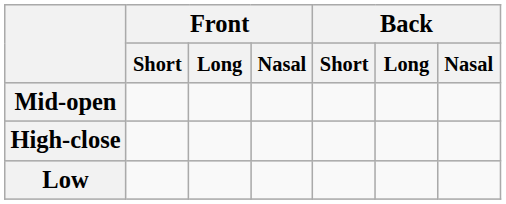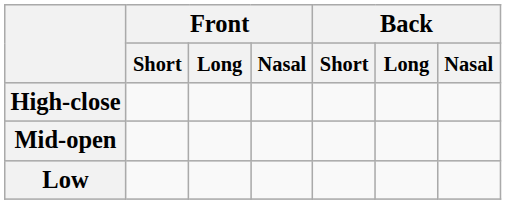 <table class="wikitable">
 <tr>
 <th rowspan="2"></th>
 <th colspan="3">Front</th>
 <th colspan="3">Back</th>
 </tr>
 <tr>
 <th><small>Short</small></th>
 <th><small>Long</small></th>
 <th><small>Nasal</small></th>
 <th><small>Short</small></th>
 <th><small>Long</small></th>
 <th><small>Nasal</small></th>
 </tr>
 <tr>
+<th><strong>High-close</strong></th>
+<td style="width:25pt; text-align:center;"></td>
+<td style="width:25pt; text-align:center;"></td>
+<td style="width:25pt; text-align:center;"></td>
+<td style="width:25pt; text-align:center;"></td>
+<td style="width:25pt; text-align:center;"></td>
+<td style="width:25pt; text-align:center;"></td>
+</tr>
+<tr>
 <th><strong>Mid-open</strong></th>
 <td style="width:25pt; text-align:center;"></td>
 <td style="width:25pt; text-align:center;"></td>
 <td style="width:25pt; text-align:center;"></td>
 <td></td>
 <td></td>
 <td></td>
-</tr>
-<tr>
-<th><strong>High-close</strong></th>
-<td style="width:25pt; text-align:center;"></td>
-<td style="width:25pt; text-align:center;"></td>
-<td style="width:25pt; text-align:center;"></td>
-<td style="width:25pt; text-align:center;"></td>
-<td style="width:25pt; text-align:center;"></td>
-<td style="width:25pt; text-align:center;"></td>
 </tr>
 <tr>
 <th><strong>Low</strong></th>
 <td style="width:25pt; text-align:center;"></td>
 <td style="width:25pt; text-align:center;"></td>
 <td style="width:25pt; text-align:center;"></td>
 <td></td>
 <td></td>
 <td></td>
 </tr>
 </table>
